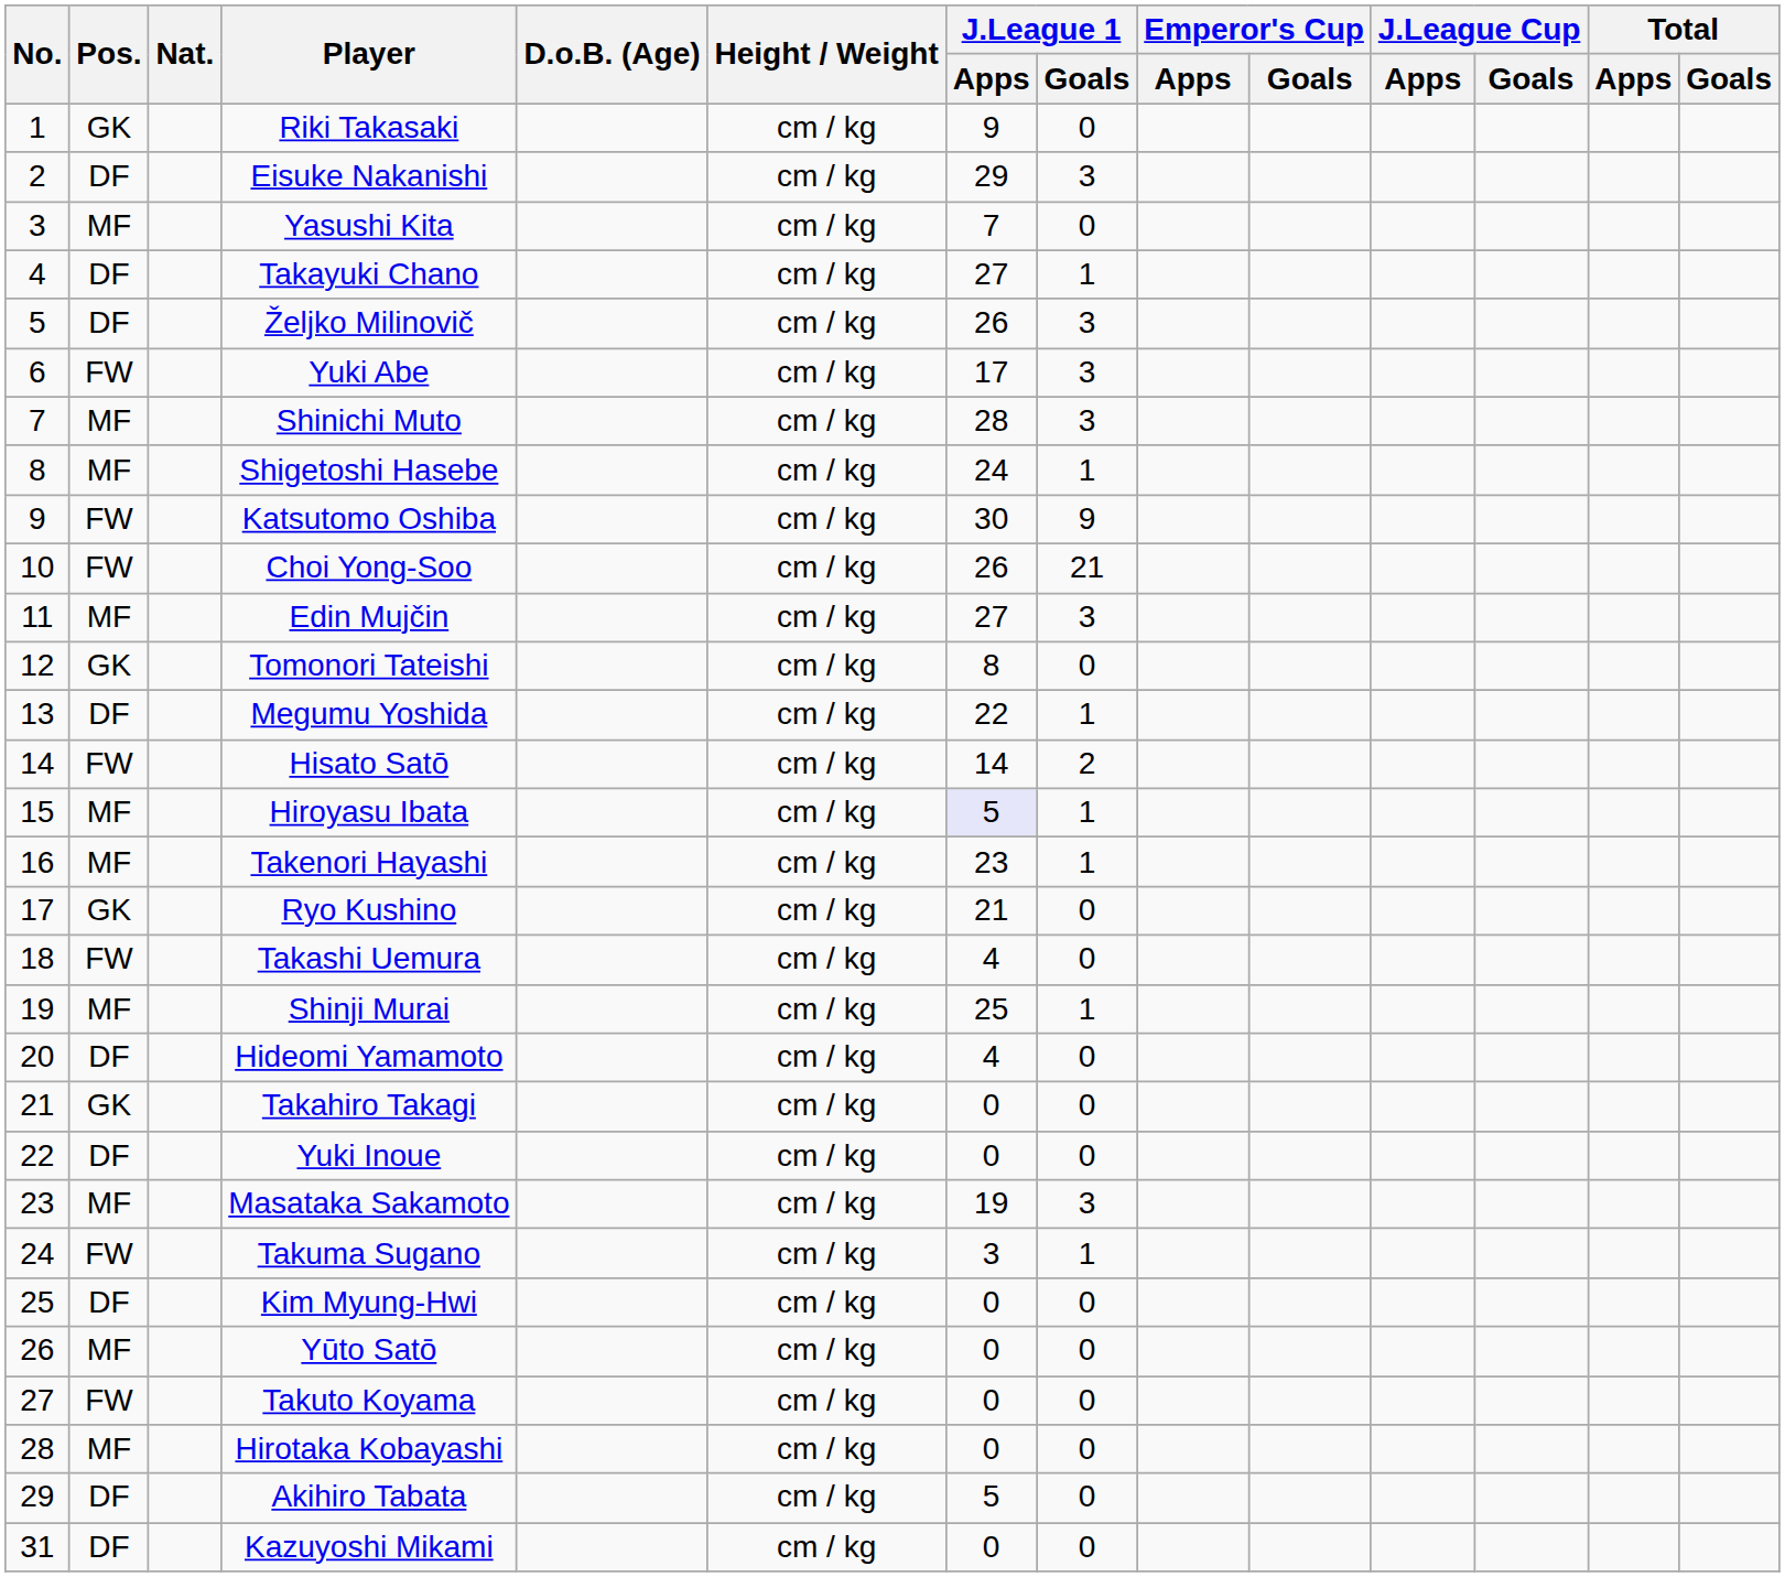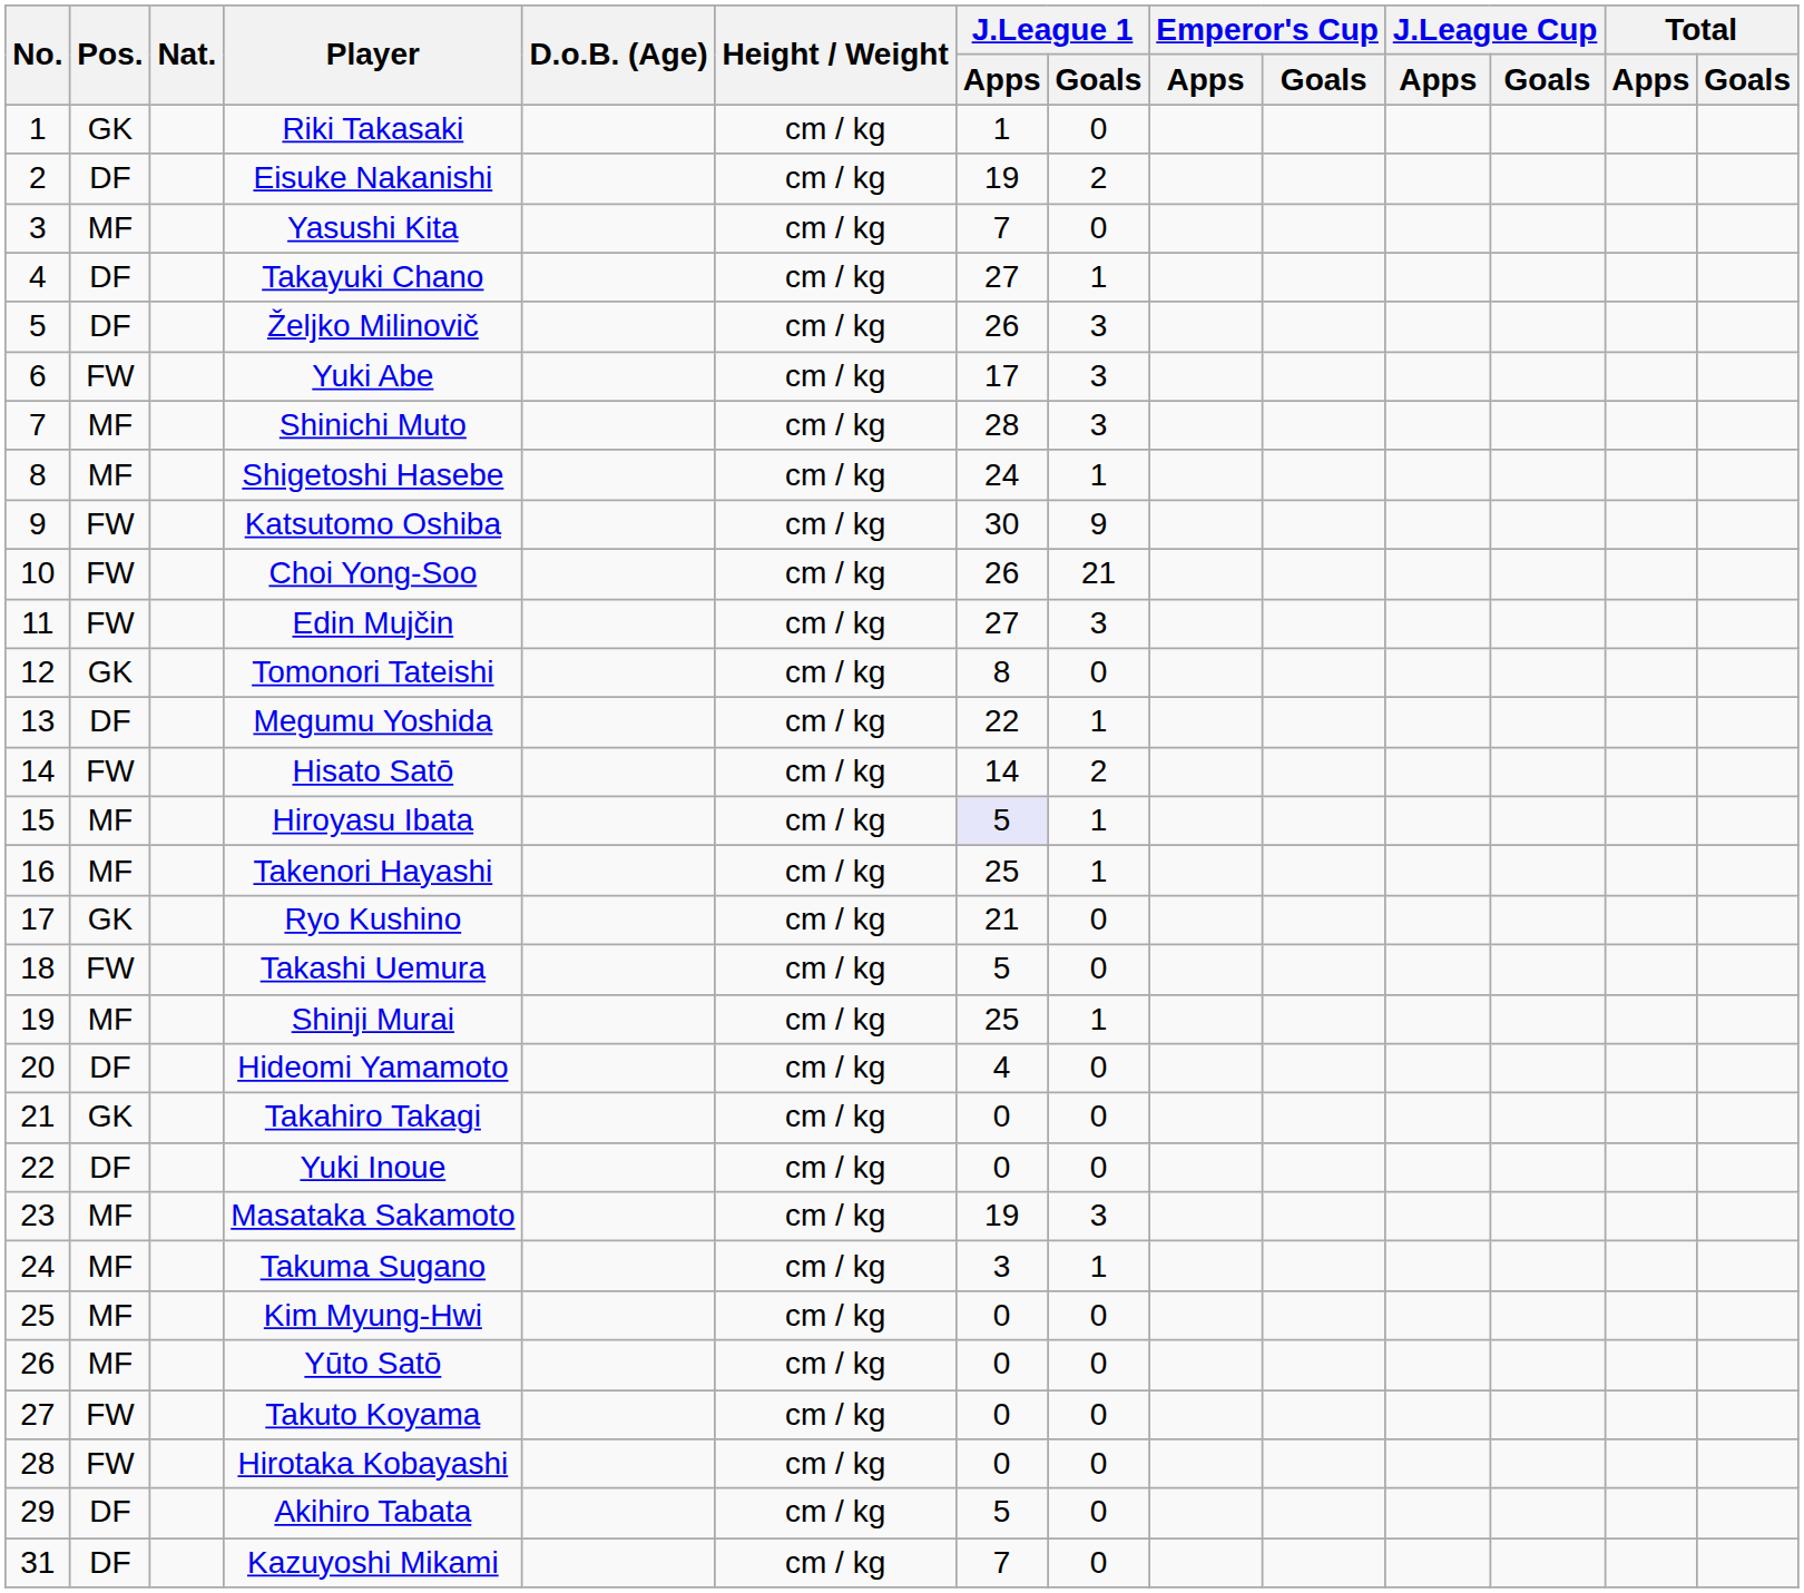 <table class="wikitable" style="text-align:center;">
 <tr>
 <th rowspan="2">No.</th>
 <th rowspan="2">Pos.</th>
 <th rowspan="2">Nat.</th>
 <th rowspan="2">Player</th>
 <th rowspan="2">D.o.B. (Age)</th>
 <th rowspan="2">Height / Weight</th>
 <th colspan="2"><a href='#'>J.League 1</a></th>
 <th colspan="2"><a href='#'>Emperor's Cup</a></th>
 <th colspan="2"><a href='#'>J.League Cup</a></th>
 <th colspan="2">Total</th>
 </tr>
 <tr>
 <th>Apps</th>
 <th>Goals</th>
 <th>Apps</th>
 <th>Goals</th>
 <th>Apps</th>
 <th>Goals</th>
 <th>Apps</th>
 <th>Goals</th>
 </tr>
 <tr>
 <td>1</td>
 <td>GK</td>
 <td></td>
 <td><a href='#'>Riki Takasaki</a></td>
 <td></td>
 <td>cm / kg</td>
-<td>9</td>
+<td>1</td>
 <td>0</td>
 <td></td>
 <td></td>
 <td></td>
 <td></td>
 <td></td>
 <td></td>
 </tr>
 <tr>
 <td>2</td>
 <td>DF</td>
 <td></td>
 <td><a href='#'>Eisuke Nakanishi</a></td>
 <td></td>
 <td>cm / kg</td>
-<td>29</td>
-<td>3</td>
+<td>19</td>
+<td>2</td>
 <td></td>
 <td></td>
 <td></td>
 <td></td>
 <td></td>
 <td></td>
 </tr>
 <tr>
 <td>3</td>
 <td>MF</td>
 <td></td>
 <td><a href='#'>Yasushi Kita</a></td>
 <td></td>
 <td>cm / kg</td>
 <td>7</td>
 <td>0</td>
 <td></td>
 <td></td>
 <td></td>
 <td></td>
 <td></td>
 <td></td>
 </tr>
 <tr>
 <td>4</td>
 <td>DF</td>
 <td></td>
 <td><a href='#'>Takayuki Chano</a></td>
 <td></td>
 <td>cm / kg</td>
 <td>27</td>
 <td>1</td>
 <td></td>
 <td></td>
 <td></td>
 <td></td>
 <td></td>
 <td></td>
 </tr>
 <tr>
 <td>5</td>
 <td>DF</td>
 <td></td>
 <td><a href='#'>Željko Milinovič</a></td>
 <td></td>
 <td>cm / kg</td>
 <td>26</td>
 <td>3</td>
 <td></td>
 <td></td>
 <td></td>
 <td></td>
 <td></td>
 <td></td>
 </tr>
 <tr>
 <td>6</td>
 <td>FW</td>
 <td></td>
 <td><a href='#'>Yuki Abe</a></td>
 <td></td>
 <td>cm / kg</td>
 <td>17</td>
 <td>3</td>
 <td></td>
 <td></td>
 <td></td>
 <td></td>
 <td></td>
 <td></td>
 </tr>
 <tr>
 <td>7</td>
 <td>MF</td>
 <td></td>
 <td><a href='#'>Shinichi Muto</a></td>
 <td></td>
 <td>cm / kg</td>
 <td>28</td>
 <td>3</td>
 <td></td>
 <td></td>
 <td></td>
 <td></td>
 <td></td>
 <td></td>
 </tr>
 <tr>
 <td>8</td>
 <td>MF</td>
 <td></td>
 <td><a href='#'>Shigetoshi Hasebe</a></td>
 <td></td>
 <td>cm / kg</td>
 <td>24</td>
 <td>1</td>
 <td></td>
 <td></td>
 <td></td>
 <td></td>
 <td></td>
 <td></td>
 </tr>
 <tr>
 <td>9</td>
 <td>FW</td>
 <td></td>
 <td><a href='#'>Katsutomo Oshiba</a></td>
 <td></td>
 <td>cm / kg</td>
 <td>30</td>
 <td>9</td>
 <td></td>
 <td></td>
 <td></td>
 <td></td>
 <td></td>
 <td></td>
 </tr>
 <tr>
 <td>10</td>
 <td>FW</td>
 <td></td>
 <td><a href='#'>Choi Yong-Soo</a></td>
 <td></td>
 <td>cm / kg</td>
 <td>26</td>
 <td>21</td>
 <td></td>
 <td></td>
 <td></td>
 <td></td>
 <td></td>
 <td></td>
 </tr>
 <tr>
 <td>11</td>
-<td>MF</td>
+<td>FW</td>
 <td></td>
 <td><a href='#'>Edin Mujčin</a></td>
 <td></td>
 <td>cm / kg</td>
 <td>27</td>
 <td>3</td>
 <td></td>
 <td></td>
 <td></td>
 <td></td>
 <td></td>
 <td></td>
 </tr>
 <tr>
 <td>12</td>
 <td>GK</td>
 <td></td>
 <td><a href='#'>Tomonori Tateishi</a></td>
 <td></td>
 <td>cm / kg</td>
 <td>8</td>
 <td>0</td>
 <td></td>
 <td></td>
 <td></td>
 <td></td>
 <td></td>
 <td></td>
 </tr>
 <tr>
 <td>13</td>
 <td>DF</td>
 <td></td>
 <td><a href='#'>Megumu Yoshida</a></td>
 <td></td>
 <td>cm / kg</td>
 <td>22</td>
 <td>1</td>
 <td></td>
 <td></td>
 <td></td>
 <td></td>
 <td></td>
 <td></td>
 </tr>
 <tr>
 <td>14</td>
 <td>FW</td>
 <td></td>
 <td><a href='#'>Hisato Satō</a></td>
 <td></td>
 <td>cm / kg</td>
 <td>14</td>
 <td>2</td>
 <td></td>
 <td></td>
 <td></td>
 <td></td>
 <td></td>
 <td></td>
 </tr>
 <tr>
 <td>15</td>
 <td>MF</td>
 <td></td>
 <td><a href='#'>Hiroyasu Ibata</a></td>
 <td></td>
 <td>cm / kg</td>
 <td style="background: lavender;">5</td>
 <td>1</td>
 <td></td>
 <td></td>
 <td></td>
 <td></td>
 <td></td>
 <td></td>
 </tr>
 <tr>
 <td>16</td>
 <td>MF</td>
 <td></td>
 <td><a href='#'>Takenori Hayashi</a></td>
 <td></td>
 <td>cm / kg</td>
-<td>23</td>
+<td>25</td>
 <td>1</td>
 <td></td>
 <td></td>
 <td></td>
 <td></td>
 <td></td>
 <td></td>
 </tr>
 <tr>
 <td>17</td>
 <td>GK</td>
 <td></td>
 <td><a href='#'>Ryo Kushino</a></td>
 <td></td>
 <td>cm / kg</td>
 <td>21</td>
 <td>0</td>
 <td></td>
 <td></td>
 <td></td>
 <td></td>
 <td></td>
 <td></td>
 </tr>
 <tr>
 <td>18</td>
 <td>FW</td>
 <td></td>
 <td><a href='#'>Takashi Uemura</a></td>
 <td></td>
 <td>cm / kg</td>
-<td>4</td>
+<td>5</td>
 <td>0</td>
 <td></td>
 <td></td>
 <td></td>
 <td></td>
 <td></td>
 <td></td>
 </tr>
 <tr>
 <td>19</td>
 <td>MF</td>
 <td></td>
 <td><a href='#'>Shinji Murai</a></td>
 <td></td>
 <td>cm / kg</td>
 <td>25</td>
 <td>1</td>
 <td></td>
 <td></td>
 <td></td>
 <td></td>
 <td></td>
 <td></td>
 </tr>
 <tr>
 <td>20</td>
 <td>DF</td>
 <td></td>
 <td><a href='#'>Hideomi Yamamoto</a></td>
 <td></td>
 <td>cm / kg</td>
 <td>4</td>
 <td>0</td>
 <td></td>
 <td></td>
 <td></td>
 <td></td>
 <td></td>
 <td></td>
 </tr>
 <tr>
 <td>21</td>
 <td>GK</td>
 <td></td>
 <td><a href='#'>Takahiro Takagi</a></td>
 <td></td>
 <td>cm / kg</td>
 <td>0</td>
 <td>0</td>
 <td></td>
 <td></td>
 <td></td>
 <td></td>
 <td></td>
 <td></td>
 </tr>
 <tr>
 <td>22</td>
 <td>DF</td>
 <td></td>
 <td><a href='#'>Yuki Inoue</a></td>
 <td></td>
 <td>cm / kg</td>
 <td>0</td>
 <td>0</td>
 <td></td>
 <td></td>
 <td></td>
 <td></td>
 <td></td>
 <td></td>
 </tr>
 <tr>
 <td>23</td>
 <td>MF</td>
 <td></td>
 <td><a href='#'>Masataka Sakamoto</a></td>
 <td></td>
 <td>cm / kg</td>
 <td>19</td>
 <td>3</td>
 <td></td>
 <td></td>
 <td></td>
 <td></td>
 <td></td>
 <td></td>
 </tr>
 <tr>
 <td>24</td>
-<td>FW</td>
+<td>MF</td>
 <td></td>
 <td><a href='#'>Takuma Sugano</a></td>
 <td></td>
 <td>cm / kg</td>
 <td>3</td>
 <td>1</td>
 <td></td>
 <td></td>
 <td></td>
 <td></td>
 <td></td>
 <td></td>
 </tr>
 <tr>
 <td>25</td>
-<td>DF</td>
+<td>MF</td>
 <td></td>
 <td><a href='#'>Kim Myung-Hwi</a></td>
 <td></td>
 <td>cm / kg</td>
 <td>0</td>
 <td>0</td>
 <td></td>
 <td></td>
 <td></td>
 <td></td>
 <td></td>
 <td></td>
 </tr>
 <tr>
 <td>26</td>
 <td>MF</td>
 <td></td>
 <td><a href='#'>Yūto Satō</a></td>
 <td></td>
 <td>cm / kg</td>
 <td>0</td>
 <td>0</td>
 <td></td>
 <td></td>
 <td></td>
 <td></td>
 <td></td>
 <td></td>
 </tr>
 <tr>
 <td>27</td>
 <td>FW</td>
 <td></td>
 <td><a href='#'>Takuto Koyama</a></td>
 <td></td>
 <td>cm / kg</td>
 <td>0</td>
 <td>0</td>
 <td></td>
 <td></td>
 <td></td>
 <td></td>
 <td></td>
 <td></td>
 </tr>
 <tr>
 <td>28</td>
-<td>MF</td>
+<td>FW</td>
 <td></td>
 <td><a href='#'>Hirotaka Kobayashi</a></td>
 <td></td>
 <td>cm / kg</td>
 <td>0</td>
 <td>0</td>
 <td></td>
 <td></td>
 <td></td>
 <td></td>
 <td></td>
 <td></td>
 </tr>
 <tr>
 <td>29</td>
 <td>DF</td>
 <td></td>
 <td><a href='#'>Akihiro Tabata</a></td>
 <td></td>
 <td>cm / kg</td>
 <td>5</td>
 <td>0</td>
 <td></td>
 <td></td>
 <td></td>
 <td></td>
 <td></td>
 <td></td>
 </tr>
 <tr>
 <td>31</td>
 <td>DF</td>
 <td></td>
 <td><a href='#'>Kazuyoshi Mikami</a></td>
 <td></td>
 <td>cm / kg</td>
-<td>0</td>
+<td>7</td>
 <td>0</td>
 <td></td>
 <td></td>
 <td></td>
 <td></td>
 <td></td>
 <td></td>
 </tr>
 </table>
